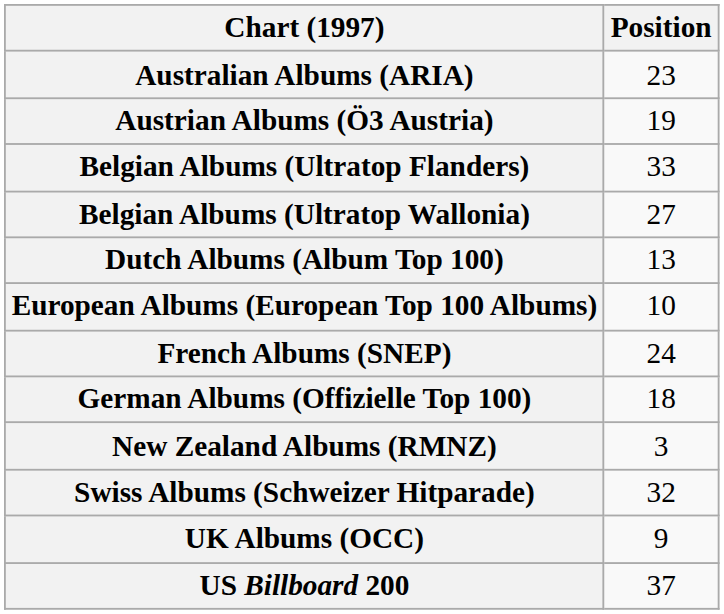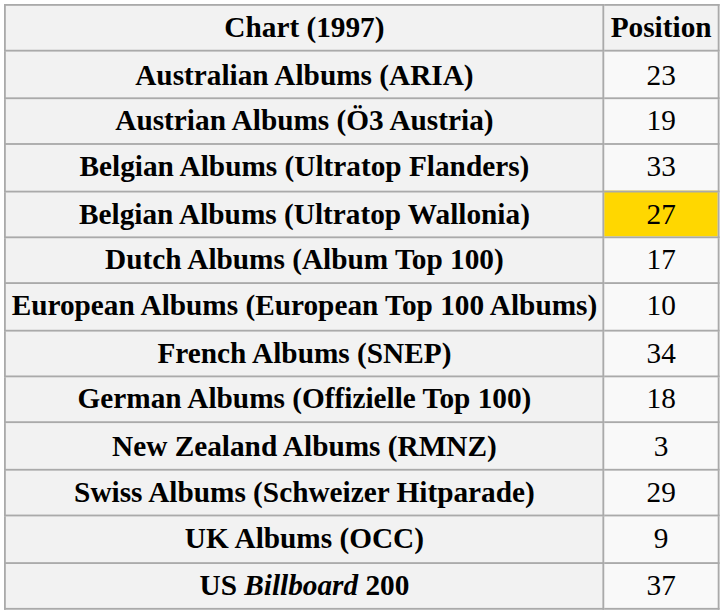 <table class="wikitable sortable plainrowheaders" style="text-align:center;">
 <tr>
 <th scope="col">Chart (1997)</th>
 <th scope="col">Position</th>
 </tr>
 <tr>
 <th scope="row">Australian Albums (ARIA)</th>
 <td>23</td>
 </tr>
 <tr>
 <th scope="row">Austrian Albums (Ö3 Austria)</th>
 <td>19</td>
 </tr>
 <tr>
 <th scope="row">Belgian Albums (Ultratop Flanders)</th>
 <td>33</td>
 </tr>
 <tr>
 <th scope="row">Belgian Albums (Ultratop Wallonia)</th>
-<td>27</td>
+<td style="background: gold;">27</td>
 </tr>
 <tr>
 <th scope="row">Dutch Albums (Album Top 100)</th>
-<td>13</td>
+<td>17</td>
 </tr>
 <tr>
 <th scope="row">European Albums (European Top 100 Albums)</th>
 <td>10</td>
 </tr>
 <tr>
 <th scope="row">French Albums (SNEP)</th>
-<td>24</td>
+<td>34</td>
 </tr>
 <tr>
 <th scope="row">German Albums (Offizielle Top 100)</th>
 <td>18</td>
 </tr>
 <tr>
 <th scope="row">New Zealand Albums (RMNZ)</th>
 <td>3</td>
 </tr>
 <tr>
 <th scope="row">Swiss Albums (Schweizer Hitparade)</th>
-<td>32</td>
+<td>29</td>
 </tr>
 <tr>
 <th scope="row">UK Albums (OCC)</th>
 <td>9</td>
 </tr>
 <tr>
 <th scope="row">US <em>Billboard</em> 200</th>
 <td>37</td>
 </tr>
 </table>
